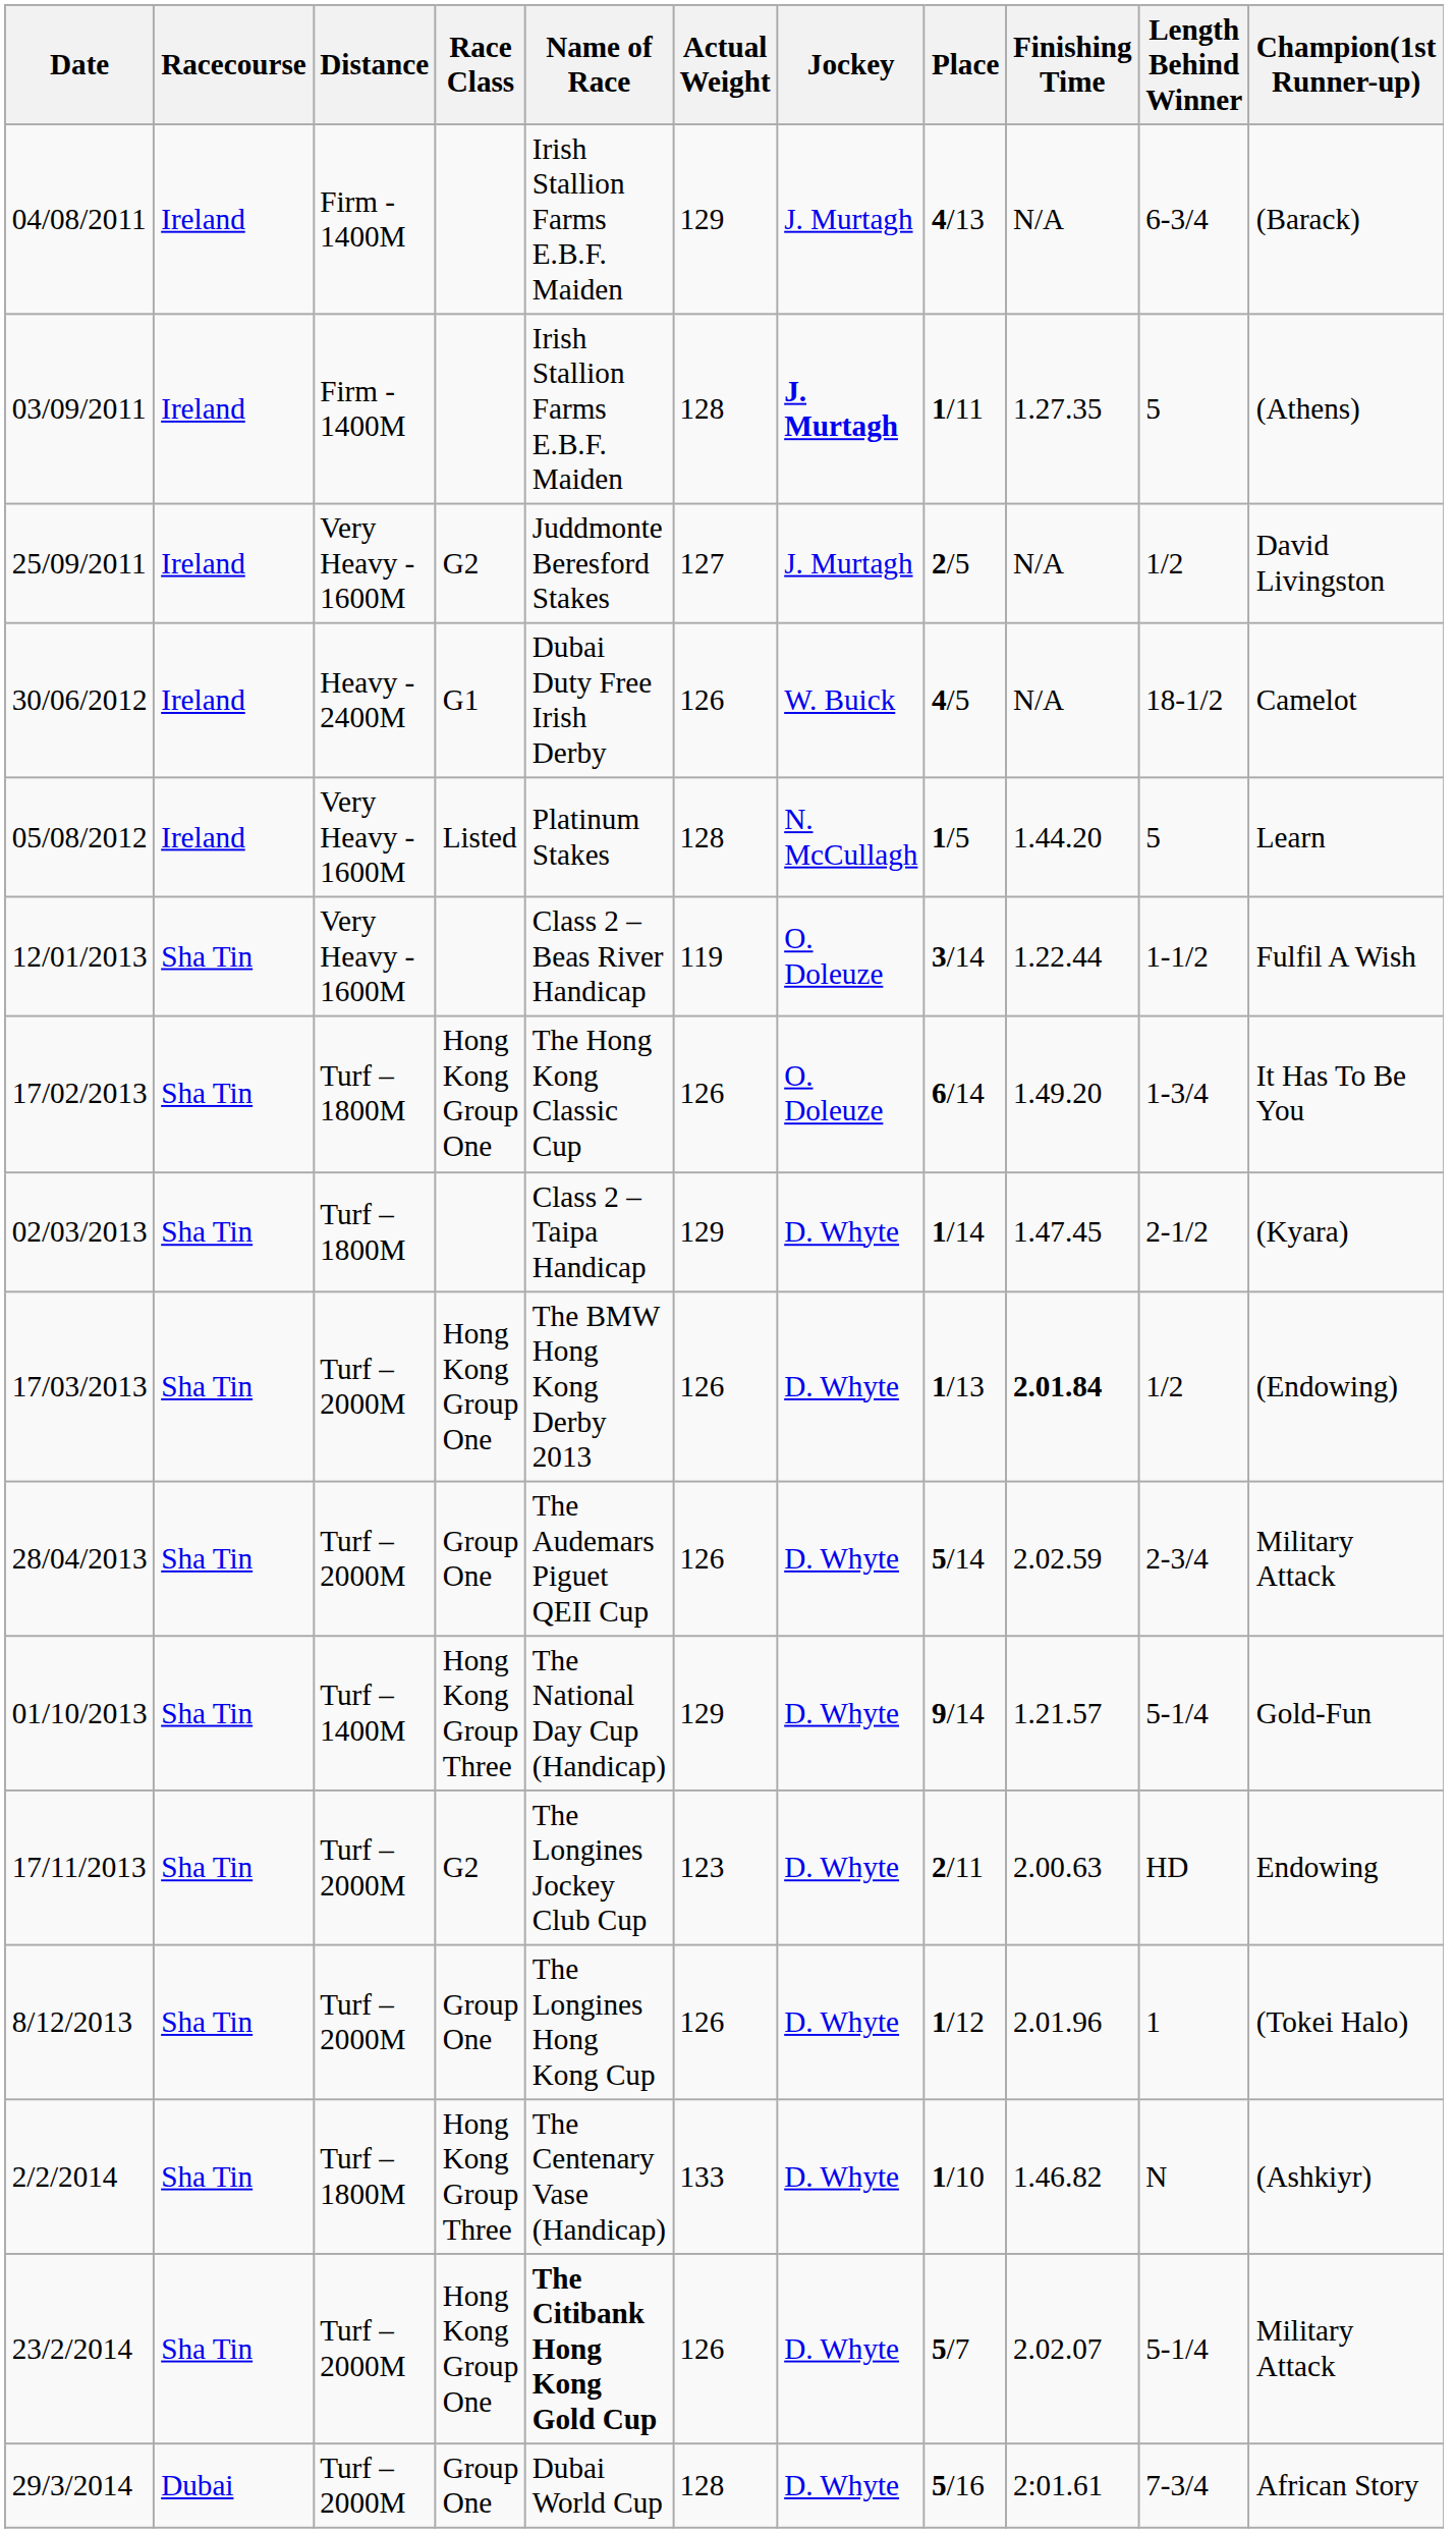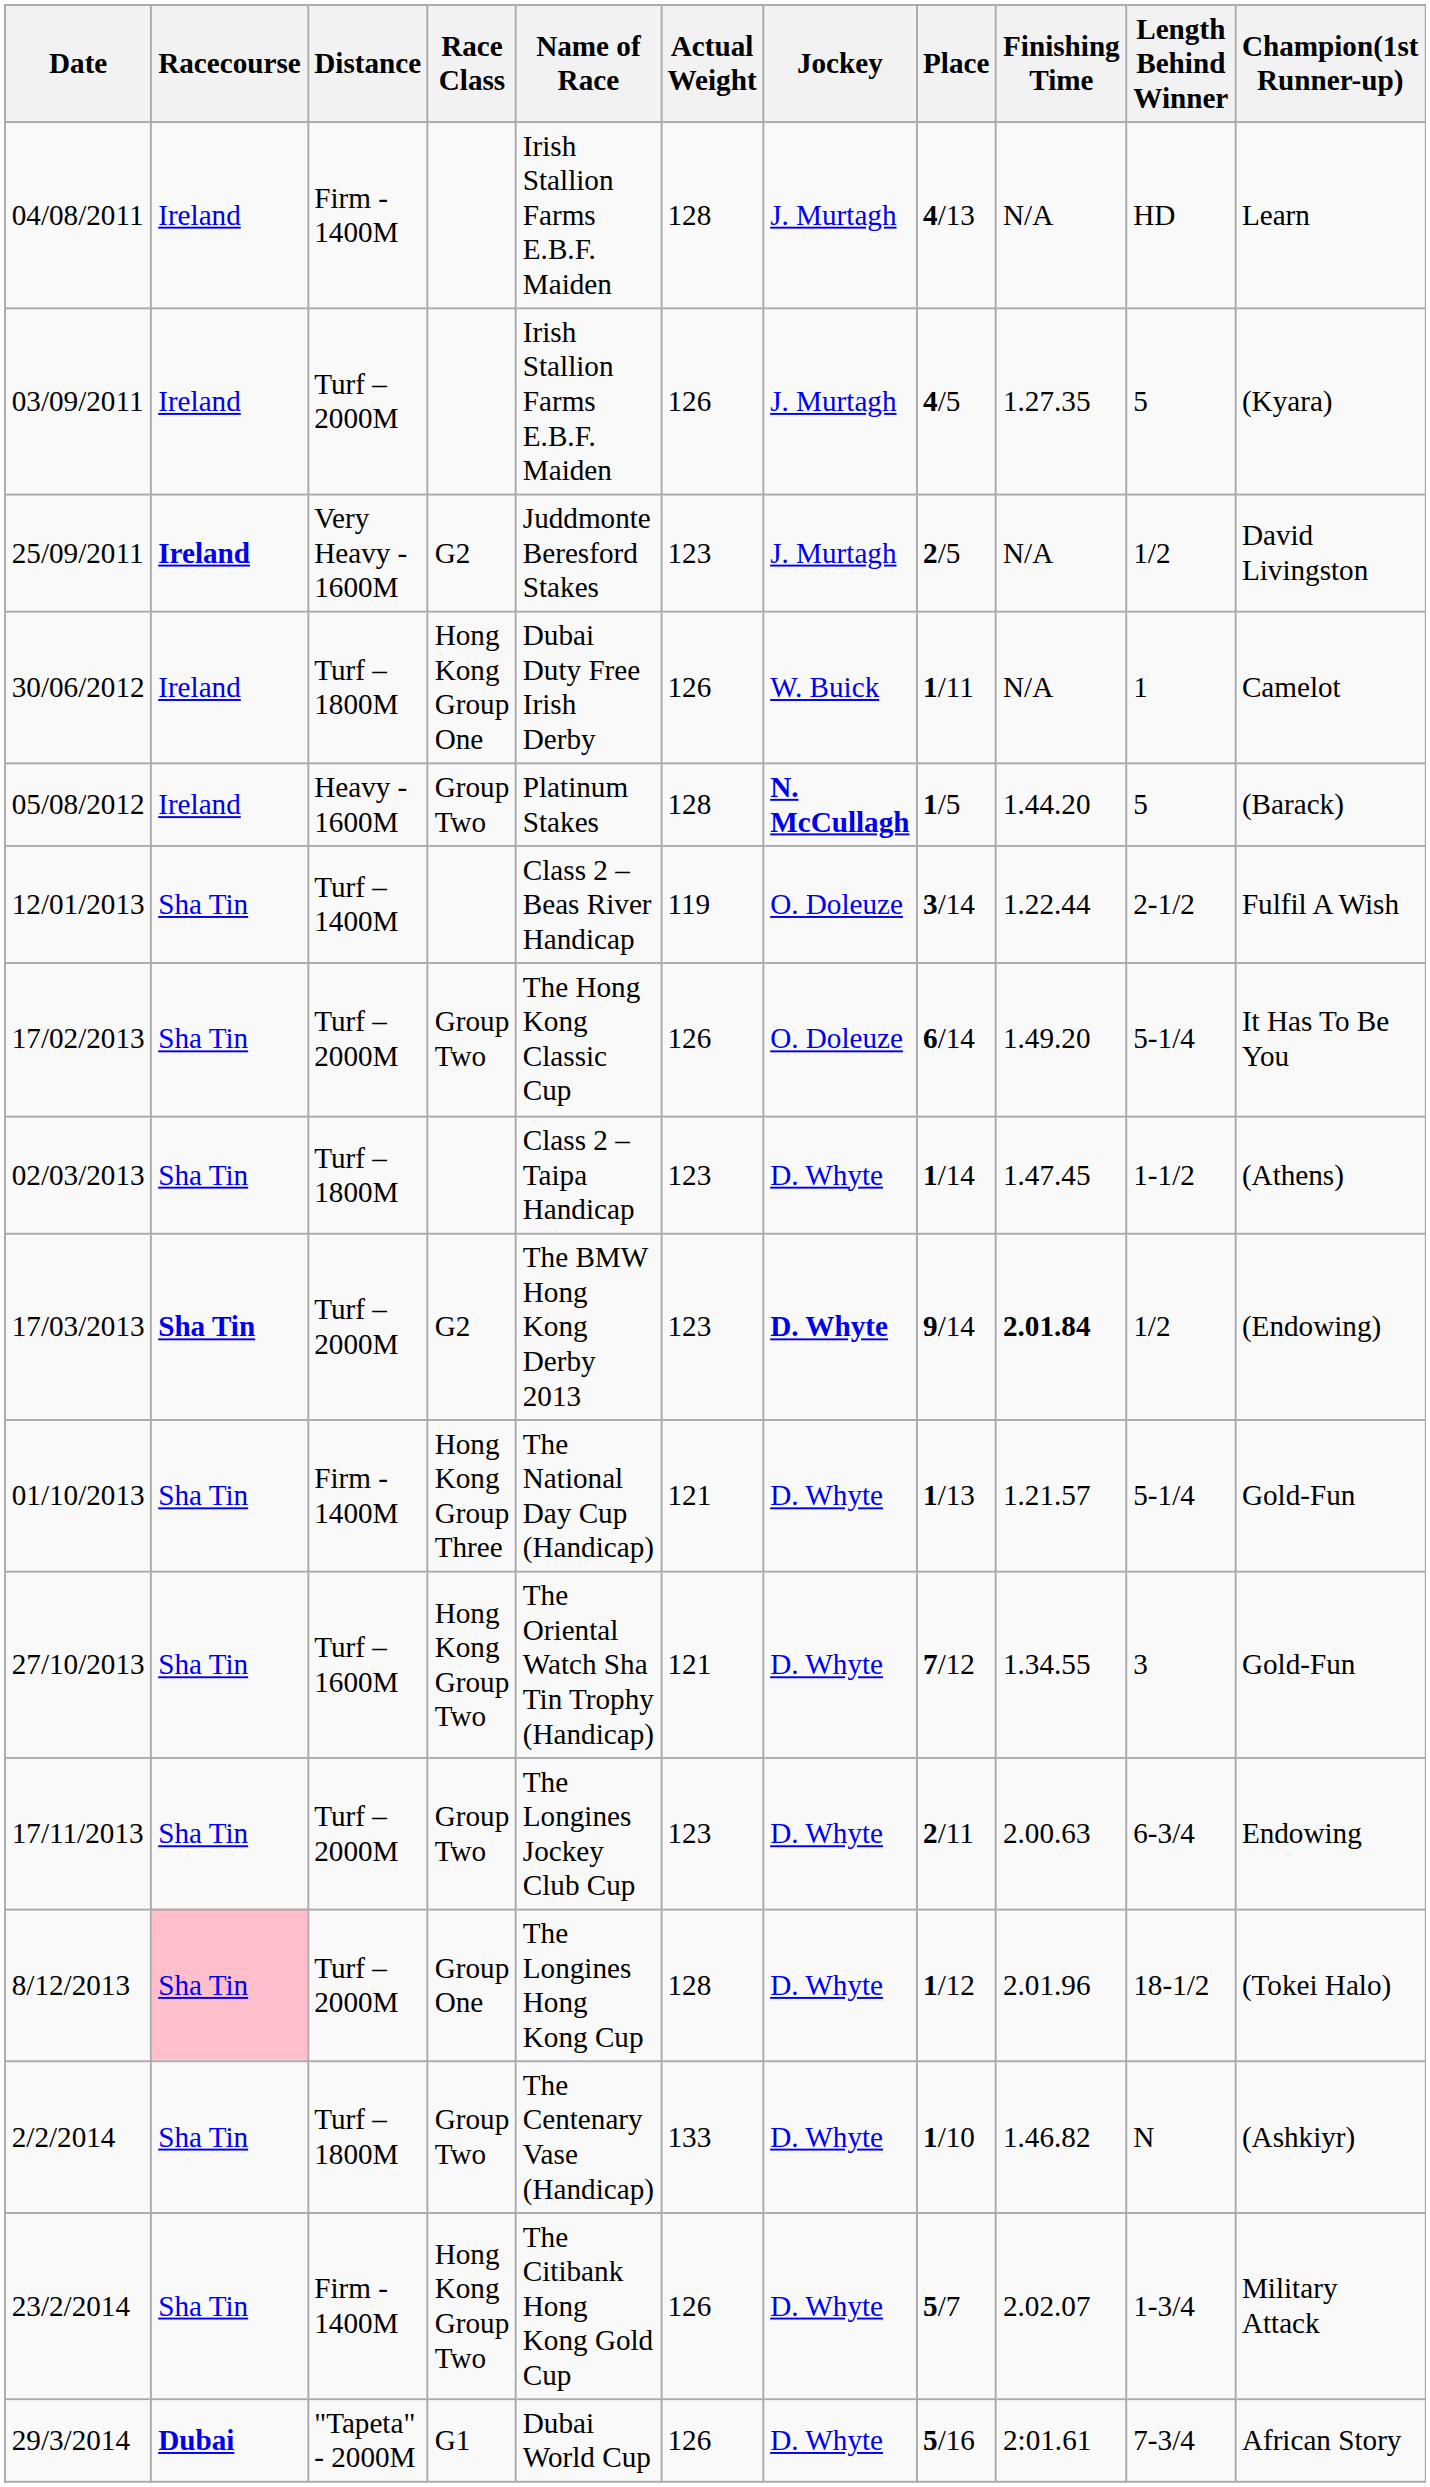 <table class="wikitable" style="font-size: 95%">
 <tr>
 <th>Date</th>
 <th>Racecourse</th>
 <th>Distance</th>
 <th>Race Class</th>
 <th>Name of Race</th>
 <th>Actual Weight</th>
 <th>Jockey</th>
 <th>Place</th>
 <th>Finishing Time</th>
 <th>Length Behind Winner</th>
 <th>Champion(1st Runner-up)</th>
 </tr>
 <tr>
 <td>04/08/2011</td>
 <td><a href='#'>Ireland</a></td>
 <td>Firm - 1400M</td>
 <td></td>
 <td>Irish Stallion Farms E.B.F. Maiden</td>
-<td>129</td>
+<td>128</td>
 <td><a href='#'>J. Murtagh</a></td>
 <td><strong>4</strong>/13</td>
 <td>N/A</td>
-<td>6-3/4</td>
-<td>(Barack)</td>
+<td>HD</td>
+<td>Learn</td>
 </tr>
 <tr>
 <td>03/09/2011</td>
 <td><a href='#'>Ireland</a></td>
-<td>Firm - 1400M</td>
+<td>Turf – 2000M</td>
 <td></td>
 <td>Irish Stallion Farms E.B.F. Maiden</td>
-<td>128</td>
-<td><strong><a href='#'>J. Murtagh</a></strong></td>
-<td><strong>1</strong>/11</td>
+<td>126</td>
+<td><a href='#'>J. Murtagh</a></td>
+<td><strong>4</strong>/5</td>
 <td>1.27.35</td>
 <td>5</td>
-<td>(Athens)</td>
+<td>(Kyara)</td>
 </tr>
 <tr>
 <td>25/09/2011</td>
-<td><a href='#'>Ireland</a></td>
+<td><strong><a href='#'>Ireland</a></strong></td>
 <td>Very Heavy - 1600M</td>
 <td>G2</td>
 <td>Juddmonte Beresford Stakes</td>
-<td>127</td>
+<td>123</td>
 <td><a href='#'>J. Murtagh</a></td>
 <td><strong>2</strong>/5</td>
 <td>N/A</td>
 <td>1/2</td>
 <td>David Livingston</td>
 </tr>
 <tr>
 <td>30/06/2012</td>
 <td><a href='#'>Ireland</a></td>
-<td>Heavy - 2400M</td>
-<td>G1</td>
+<td>Turf – 1800M</td>
+<td>Hong Kong Group One</td>
 <td>Dubai Duty Free Irish Derby</td>
 <td>126</td>
 <td><a href='#'>W. Buick</a></td>
-<td><strong>4</strong>/5</td>
+<td><strong>1</strong>/11</td>
 <td>N/A</td>
-<td>18-1/2</td>
+<td>1</td>
 <td>Camelot</td>
 </tr>
 <tr>
 <td>05/08/2012</td>
 <td><a href='#'>Ireland</a></td>
-<td>Very Heavy - 1600M</td>
-<td>Listed</td>
+<td>Heavy - 1600M</td>
+<td>Group Two</td>
 <td>Platinum Stakes</td>
 <td>128</td>
-<td><a href='#'>N. McCullagh</a></td>
+<td><strong><a href='#'>N. McCullagh</a></strong></td>
 <td><strong>1</strong>/5</td>
 <td>1.44.20</td>
 <td>5</td>
-<td>Learn</td>
+<td>(Barack)</td>
 </tr>
 <tr>
 <td>12/01/2013</td>
 <td><a href='#'>Sha Tin</a></td>
-<td>Very Heavy - 1600M</td>
+<td>Turf – 1400M</td>
 <td></td>
 <td>Class 2 – Beas River Handicap</td>
 <td>119</td>
 <td><a href='#'>O. Doleuze</a></td>
 <td><strong>3</strong>/14</td>
 <td>1.22.44</td>
-<td>1-1/2</td>
+<td>2-1/2</td>
 <td>Fulfil A Wish</td>
 </tr>
 <tr>
 <td>17/02/2013</td>
 <td><a href='#'>Sha Tin</a></td>
-<td>Turf – 1800M</td>
-<td>Hong Kong Group One</td>
+<td>Turf – 2000M</td>
+<td>Group Two</td>
 <td>The Hong Kong Classic Cup</td>
 <td>126</td>
 <td><a href='#'>O. Doleuze</a></td>
 <td><strong>6</strong>/14</td>
 <td>1.49.20</td>
-<td>1-3/4</td>
+<td>5-1/4</td>
 <td>It Has To Be You</td>
 </tr>
 <tr>
 <td>02/03/2013</td>
 <td><a href='#'>Sha Tin</a></td>
 <td>Turf – 1800M</td>
 <td></td>
 <td>Class 2 – Taipa Handicap</td>
-<td>129</td>
+<td>123</td>
 <td><a href='#'>D. Whyte</a></td>
 <td><strong>1</strong>/14</td>
 <td>1.47.45</td>
-<td>2-1/2</td>
-<td>(Kyara)</td>
+<td>1-1/2</td>
+<td>(Athens)</td>
 </tr>
 <tr>
 <td>17/03/2013</td>
-<td><a href='#'>Sha Tin</a></td>
+<td><strong><a href='#'>Sha Tin</a></strong></td>
 <td>Turf – 2000M</td>
-<td>Hong Kong Group One</td>
+<td>G2</td>
 <td>The BMW Hong Kong Derby 2013</td>
-<td>126</td>
-<td><a href='#'>D. Whyte</a></td>
-<td><strong>1</strong>/13</td>
+<td>123</td>
+<td><strong><a href='#'>D. Whyte</a></strong></td>
+<td><strong>9</strong>/14</td>
 <td><strong>2.01.84</strong></td>
 <td>1/2</td>
 <td>(Endowing)</td>
 </tr>
 <tr>
-<td>28/04/2013</td>
+<td>01/10/2013</td>
 <td><a href='#'>Sha Tin</a></td>
-<td>Turf – 2000M</td>
-<td>Group One</td>
-<td>The Audemars Piguet QEII Cup</td>
-<td>126</td>
+<td>Firm - 1400M</td>
+<td>Hong Kong Group Three</td>
+<td>The National Day Cup (Handicap)</td>
+<td>121</td>
 <td><a href='#'>D. Whyte</a></td>
-<td><strong>5</strong>/14</td>
-<td>2.02.59</td>
-<td>2-3/4</td>
-<td>Military Attack</td>
+<td><strong>1</strong>/13</td>
+<td>1.21.57</td>
+<td>5-1/4</td>
+<td>Gold-Fun</td>
 </tr>
 <tr>
-<td>01/10/2013</td>
+<td>27/10/2013</td>
 <td><a href='#'>Sha Tin</a></td>
-<td>Turf – 1400M</td>
-<td>Hong Kong Group Three</td>
-<td>The National Day Cup (Handicap)</td>
-<td>129</td>
+<td>Turf – 1600M</td>
+<td>Hong Kong Group Two</td>
+<td>The Oriental Watch Sha Tin Trophy (Handicap)</td>
+<td>121</td>
 <td><a href='#'>D. Whyte</a></td>
-<td><strong>9</strong>/14</td>
-<td>1.21.57</td>
-<td>5-1/4</td>
+<td><strong>7</strong>/12</td>
+<td>1.34.55</td>
+<td>3</td>
 <td>Gold-Fun</td>
 </tr>
 <tr>
 <td>17/11/2013</td>
 <td><a href='#'>Sha Tin</a></td>
 <td>Turf – 2000M</td>
-<td>G2</td>
+<td>Group Two</td>
 <td>The Longines Jockey Club Cup</td>
 <td>123</td>
 <td><a href='#'>D. Whyte</a></td>
 <td><strong>2</strong>/11</td>
 <td>2.00.63</td>
-<td>HD</td>
+<td>6-3/4</td>
 <td>Endowing</td>
 </tr>
 <tr>
 <td>8/12/2013</td>
-<td><a href='#'>Sha Tin</a></td>
+<td style="background: pink;"><a href='#'>Sha Tin</a></td>
 <td>Turf – 2000M</td>
 <td>Group One</td>
 <td>The Longines Hong Kong Cup</td>
-<td>126</td>
+<td>128</td>
 <td><a href='#'>D. Whyte</a></td>
 <td><strong>1</strong>/12</td>
 <td>2.01.96</td>
-<td>1</td>
+<td>18-1/2</td>
 <td>(Tokei Halo)</td>
 </tr>
 <tr>
 <td>2/2/2014</td>
 <td><a href='#'>Sha Tin</a></td>
 <td>Turf – 1800M</td>
-<td>Hong Kong Group Three</td>
+<td>Group Two</td>
 <td>The Centenary Vase (Handicap)</td>
 <td>133</td>
 <td><a href='#'>D. Whyte</a></td>
 <td><strong>1</strong>/10</td>
 <td>1.46.82</td>
 <td>N</td>
 <td>(Ashkiyr)</td>
 </tr>
 <tr>
 <td>23/2/2014</td>
 <td><a href='#'>Sha Tin</a></td>
-<td>Turf – 2000M</td>
-<td>Hong Kong Group One</td>
-<td><strong>The Citibank Hong Kong Gold Cup</strong></td>
+<td>Firm - 1400M</td>
+<td>Hong Kong Group Two</td>
+<td>The Citibank Hong Kong Gold Cup</td>
 <td>126</td>
 <td><a href='#'>D. Whyte</a></td>
 <td><strong>5</strong>/7</td>
 <td>2.02.07</td>
-<td>5-1/4</td>
+<td>1-3/4</td>
 <td>Military Attack</td>
 </tr>
 <tr>
 <td>29/3/2014</td>
-<td><a href='#'>Dubai</a></td>
-<td>Turf – 2000M</td>
-<td>Group One</td>
+<td><strong><a href='#'>Dubai</a></strong></td>
+<td>"Tapeta" - 2000M</td>
+<td>G1</td>
 <td>Dubai World Cup</td>
-<td>128</td>
+<td>126</td>
 <td><a href='#'>D. Whyte</a></td>
 <td><strong>5</strong>/16</td>
 <td>2:01.61</td>
 <td>7-3/4</td>
 <td>African Story</td>
 </tr>
 </table>
